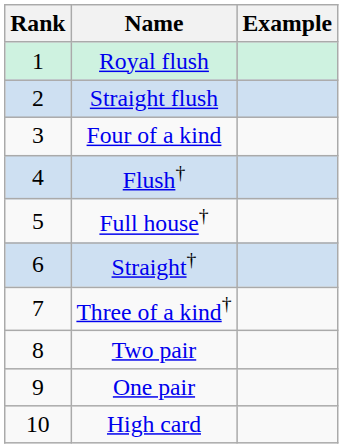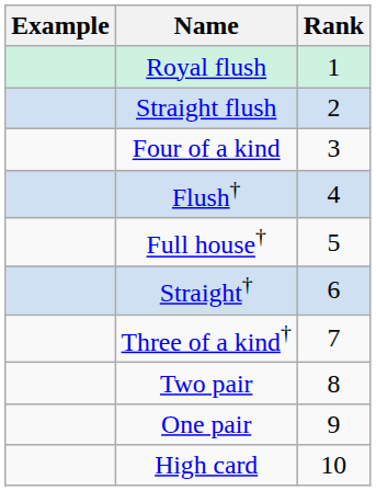 <table class="wikitable" style="text-align: center;">
 <tr>
+<th>Example</th>
+<th>Name</th>
 <th>Rank</th>
-<th>Name</th>
-<th>Example</th>
 </tr>
 <tr>
+<td style="background-color: #CEF2E0"></td>
+<td style="background-color: #CEF2E0"><a href='#'>Royal flush</a></td>
 <td style="background-color: #CEF2E0">1</td>
-<td style="background-color: #CEF2E0"><a href='#'>Royal flush</a></td>
-<td style="background-color: #CEF2E0"></td>
 </tr>
 <tr>
+<td style="background-color: #CEE0F2"></td>
+<td style="background-color: #CEE0F2"><a href='#'>Straight flush</a></td>
 <td style="background-color: #CEE0F2">2</td>
-<td style="background-color: #CEE0F2"><a href='#'>Straight flush</a></td>
-<td style="background-color: #CEE0F2"></td>
 </tr>
 <tr>
+<td></td>
+<td><a href='#'>Four of a kind</a></td>
 <td>3</td>
-<td><a href='#'>Four of a kind</a></td>
-<td></td>
 </tr>
 <tr>
+<td style="background-color: #CEE0F2"></td>
+<td style="background-color: #CEE0F2"><a href='#'>Flush</a><sup>†</sup></td>
 <td style="background-color: #CEE0F2">4</td>
-<td style="background-color: #CEE0F2"><a href='#'>Flush</a><sup>†</sup></td>
-<td style="background-color: #CEE0F2"></td>
 </tr>
 <tr>
+<td></td>
+<td><a href='#'>Full house</a><sup>†</sup></td>
 <td>5</td>
-<td><a href='#'>Full house</a><sup>†</sup></td>
-<td></td>
 </tr>
 <tr>
+<td style="background-color: #CEE0F2"></td>
+<td style="background-color: #CEE0F2"><a href='#'>Straight</a><sup>†</sup></td>
 <td style="background-color: #CEE0F2">6</td>
-<td style="background-color: #CEE0F2"><a href='#'>Straight</a><sup>†</sup></td>
-<td style="background-color: #CEE0F2"></td>
 </tr>
 <tr>
+<td></td>
+<td><a href='#'>Three of a kind</a><sup>†</sup></td>
 <td>7</td>
-<td><a href='#'>Three of a kind</a><sup>†</sup></td>
-<td></td>
 </tr>
 <tr>
+<td></td>
+<td><a href='#'>Two pair</a></td>
 <td>8</td>
-<td><a href='#'>Two pair</a></td>
-<td></td>
 </tr>
 <tr>
+<td></td>
+<td><a href='#'>One pair</a></td>
 <td>9</td>
-<td><a href='#'>One pair</a></td>
-<td></td>
 </tr>
 <tr>
+<td></td>
+<td><a href='#'>High card</a></td>
 <td>10</td>
-<td><a href='#'>High card</a></td>
-<td></td>
 </tr>
 </table>
